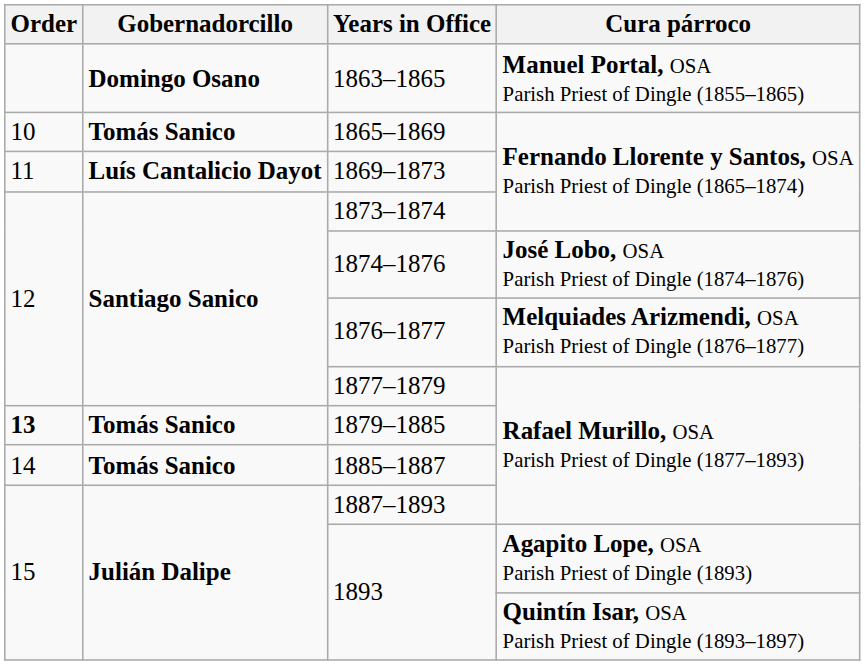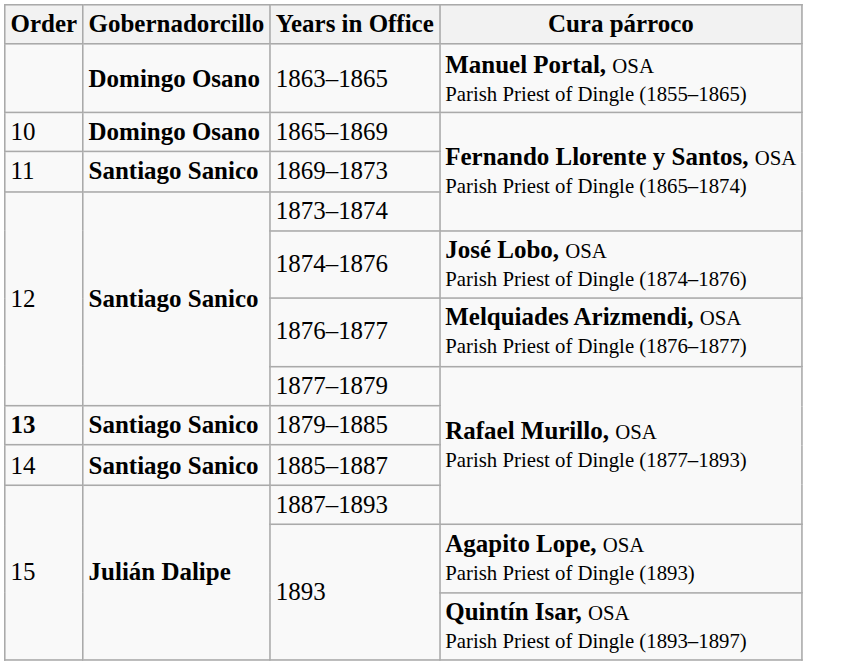 <table class="wikitable">
 <tr>
 <th>Order</th>
 <th>Gobernadorcillo</th>
 <th>Years in Office</th>
 <th>Cura párroco</th>
 </tr>
 <tr>
 <td></td>
 <td><strong>Domingo Osano</strong></td>
 <td>1863–1865</td>
 <td><strong>Manuel Portal,</strong> <small>OSA</small><br><small>Parish Priest of Dingle (1855–1865)</small></td>
 </tr>
 <tr>
 <td>10</td>
-<td><strong>Tomás Sanico</strong></td>
+<td><strong>Domingo Osano</strong></td>
 <td>1865–1869</td>
 <td rowspan="3"><strong>Fernando Llorente y Santos,</strong> <small>OSA</small><br><small>Parish Priest of Dingle (1865–1874)</small></td>
 </tr>
 <tr>
 <td>11</td>
-<td><strong>Luís Cantalicio Dayot</strong></td>
+<td><strong>Santiago Sanico</strong></td>
 <td>1869–1873</td>
 </tr>
 <tr>
 <td rowspan="4">12</td>
 <td rowspan="4"><strong>Santiago Sanico</strong></td>
 <td>1873–1874</td>
 </tr>
 <tr>
 <td>1874–1876</td>
 <td><strong>José Lobo,</strong> <small>OSA</small><br><small>Parish Priest of Dingle (1874–1876)</small></td>
 </tr>
 <tr>
 <td>1876–1877</td>
 <td><strong>Melquiades Arizmendi,</strong> <small>OSA</small><br><small>Parish Priest of Dingle (1876–1877)</small></td>
 </tr>
 <tr>
 <td>1877–1879</td>
 <td rowspan="4"><strong>Rafael Murillo,</strong> <small>OSA</small><br><small>Parish Priest of Dingle (1877–1893)</small></td>
 </tr>
 <tr>
 <td><strong>13</strong></td>
-<td><strong>Tomás Sanico</strong></td>
+<td><strong>Santiago Sanico</strong></td>
 <td>1879–1885</td>
 </tr>
 <tr>
 <td>14</td>
-<td><strong>Tomás Sanico</strong></td>
+<td><strong>Santiago Sanico</strong></td>
 <td>1885–1887</td>
 </tr>
 <tr>
 <td rowspan="3">15</td>
 <td rowspan="3"><strong>Julián Dalipe</strong></td>
 <td>1887–1893</td>
 </tr>
 <tr>
 <td rowspan="2">1893</td>
 <td><strong>Agapito Lope,</strong> <small>OSA</small><br><small>Parish Priest of Dingle (1893)</small></td>
 </tr>
 <tr>
 <td><strong>Quintín Isar,</strong> <small>OSA</small><br><small>Parish Priest of Dingle (1893–1897)</small></td>
 </tr>
 </table>
